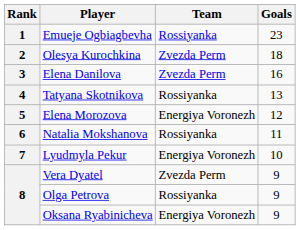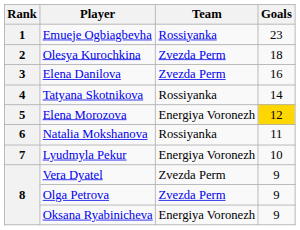 <table class="wikitable">
 <tr>
 <th>Rank</th>
 <th>Player</th>
 <th>Team</th>
 <th>Goals</th>
 </tr>
 <tr>
 <th>1</th>
 <td> <a href='#'>Emueje Ogbiagbevha</a></td>
 <td><a href='#'>Rossiyanka</a></td>
 <td align=center>23</td>
 </tr>
 <tr>
 <th>2</th>
 <td> <a href='#'>Olesya Kurochkina</a></td>
 <td><a href='#'>Zvezda Perm</a></td>
 <td align=center>18</td>
 </tr>
 <tr>
 <th>3</th>
 <td> <a href='#'>Elena Danilova</a></td>
 <td><a href='#'>Zvezda Perm</a></td>
 <td align=center>16</td>
 </tr>
 <tr>
 <th>4</th>
 <td> <a href='#'>Tatyana Skotnikova</a></td>
 <td>Rossiyanka</td>
-<td align=center>13</td>
+<td align=center>14</td>
 </tr>
 <tr>
 <th>5</th>
 <td> <a href='#'>Elena Morozova</a></td>
 <td>Energiya Voronezh</td>
-<td align=center>12</td>
+<td align=center style="background: gold;">12</td>
 </tr>
 <tr>
 <th>6</th>
 <td> <a href='#'>Natalia Mokshanova</a></td>
 <td>Rossiyanka</td>
 <td align=center>11</td>
 </tr>
 <tr>
 <th>7</th>
 <td> <a href='#'>Lyudmyla Pekur</a></td>
 <td>Energiya Voronezh</td>
 <td align=center>10</td>
 </tr>
 <tr>
 <th rowspan=3>8</th>
 <td> <a href='#'>Vera Dyatel</a></td>
 <td>Zvezda Perm</td>
 <td align=center>9</td>
 </tr>
 <tr>
 <td> <a href='#'>Olga Petrova</a></td>
-<td>Rossiyanka</td>
+<td><a href='#'>Zvezda Perm</a></td>
 <td align=center>9</td>
 </tr>
 <tr>
 <td> <a href='#'>Oksana Ryabinicheva</a></td>
 <td>Energiya Voronezh</td>
 <td align=center>9</td>
 </tr>
 </table>
